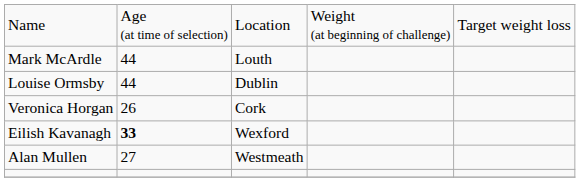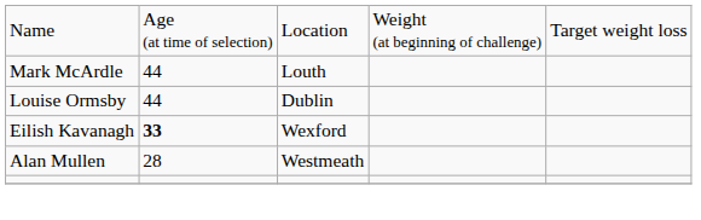 <table class="wikitable">
 <tr>
 <td>Name</td>
 <td>Age <br> <small>(at time of selection)</small></td>
 <td>Location</td>
 <td>Weight <br> <small>(at beginning of challenge)</small></td>
 <td>Target weight loss</td>
 </tr>
 <tr>
 <td>Mark McArdle </td>
 <td>44</td>
 <td>Louth</td>
 <td></td>
 <td></td>
 </tr>
 <tr>
 <td>Louise Ormsby</td>
 <td>44</td>
 <td>Dublin</td>
 <td></td>
 <td></td>
 </tr>
 <tr>
-<td>Veronica Horgan</td>
-<td>26</td>
-<td>Cork</td>
-<td></td>
-<td></td>
-</tr>
-<tr>
 <td>Eilish Kavanagh</td>
 <td><strong>33</strong></td>
 <td>Wexford</td>
 <td></td>
 <td></td>
 </tr>
 <tr>
 <td>Alan Mullen</td>
-<td>27</td>
+<td>28</td>
 <td>Westmeath</td>
 <td></td>
 <td></td>
 </tr>
 <tr>
 <td></td>
 <td></td>
 <td></td>
 <td></td>
 <td></td>
 </tr>
 <tr>
 </tr>
 </table>
